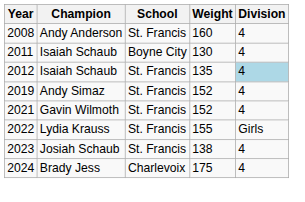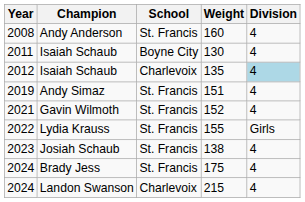 <table class="wikitable collapsible sortable">
 <tr>
 <th>Year</th>
 <th>Champion</th>
 <th>School</th>
 <th>Weight</th>
 <th>Division</th>
 </tr>
 <tr>
 <td>2008</td>
 <td>Andy Anderson</td>
 <td>St. Francis</td>
 <td>160</td>
 <td>4</td>
 </tr>
 <tr>
 <td>2011</td>
 <td>Isaiah Schaub</td>
 <td>Boyne City</td>
 <td>130</td>
 <td>4</td>
 </tr>
 <tr>
 <td>2012</td>
 <td>Isaiah Schaub</td>
-<td>St. Francis</td>
+<td>Charlevoix</td>
 <td>135</td>
 <td style="background: lightblue;">4</td>
 </tr>
 <tr>
 <td>2019</td>
 <td>Andy Simaz</td>
 <td>St. Francis</td>
-<td>152</td>
+<td>151</td>
 <td>4</td>
 </tr>
 <tr>
 <td>2021</td>
 <td>Gavin Wilmoth</td>
 <td>St. Francis</td>
 <td>152</td>
 <td>4</td>
 </tr>
 <tr>
 <td>2022</td>
 <td>Lydia Krauss</td>
 <td>St. Francis</td>
 <td>155</td>
 <td>Girls</td>
 </tr>
 <tr>
 <td>2023</td>
 <td>Josiah Schaub</td>
 <td>St. Francis</td>
 <td>138</td>
 <td>4</td>
 </tr>
 <tr>
 <td>2024</td>
 <td>Brady Jess</td>
-<td>Charlevoix</td>
+<td>St. Francis</td>
 <td>175</td>
 <td>4</td>
 </tr>
+<tr>
+<td>2024</td>
+<td>Landon Swanson</td>
+<td>Charlevoix</td>
+<td>215</td>
+<td>4</td>
+</tr>
 </table>
